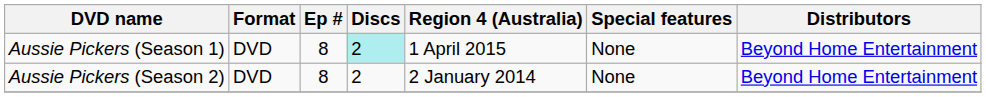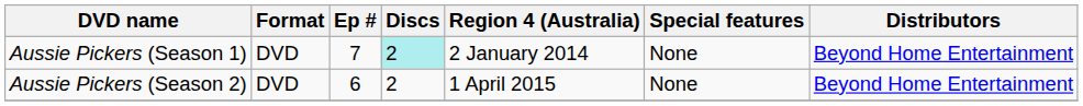 <table class="wikitable">
 <tr>
 <th>DVD name</th>
 <th>Format</th>
 <th>Ep #</th>
 <th>Discs</th>
 <th>Region 4 (Australia)</th>
 <th>Special features</th>
 <th>Distributors</th>
 </tr>
 <tr>
 <td><em>Aussie Pickers</em> (Season 1)</td>
 <td>DVD</td>
-<td style="text-align:center;">8</td>
+<td style="text-align:center;">7</td>
 <td style="background: paleturquoise;">2</td>
-<td>1 April 2015</td>
+<td>2 January 2014</td>
 <td>None</td>
 <td><a href='#'>Beyond Home Entertainment</a></td>
 </tr>
 <tr>
 <td><em>Aussie Pickers</em> (Season 2)</td>
 <td>DVD</td>
-<td style="text-align:center;">8</td>
+<td style="text-align:center;">6</td>
 <td>2</td>
-<td>2 January 2014</td>
+<td>1 April 2015</td>
 <td>None</td>
 <td><a href='#'>Beyond Home Entertainment</a></td>
 </tr>
 <tr>
 </tr>
 </table>
